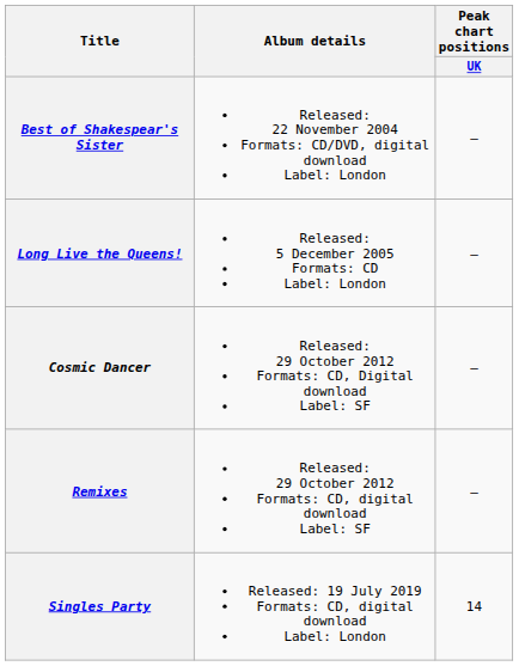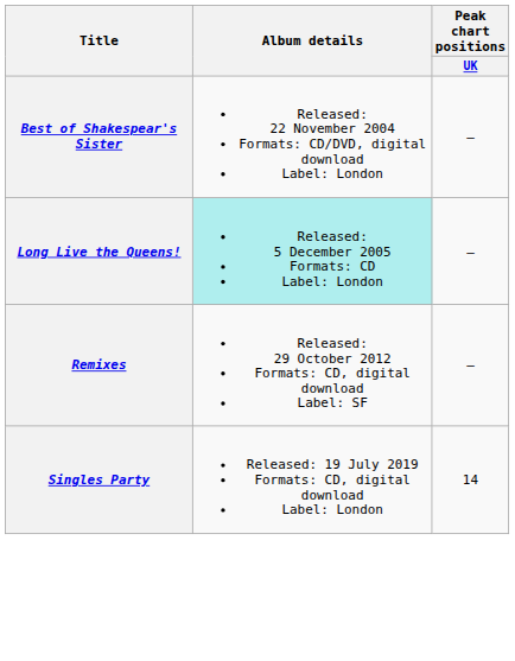 <table class="wikitable plainrowheaders" style="text-align:center;">
 <tr>
 <th scope="col" rowspan="2" style="width:14em;">Title</th>
 <th scope="col" rowspan="2" style="width:18em;">Album details</th>
 <th scope="col" colspan="1">Peak chart positions</th>
 </tr>
 <tr>
 <th scope="col" style="width:3em;font-size:90%;"><a href='#'>UK</a><br></th>
 </tr>
 <tr>
 <th scope="row"><em><a href='#'>Best of Shakespear's Sister</a></em></th>
 <td><br><ul><li>Released: 22 November 2004</li><li>Formats: CD/DVD, digital download</li><li>Label: London</li></ul></td>
 <td>—</td>
 </tr>
 <tr>
 <th scope="row"><em><a href='#'>Long Live the Queens!</a></em></th>
-<td><br><ul><li>Released: 5 December 2005</li><li>Formats: CD</li><li>Label: London</li></ul></td>
-<td>—</td>
-</tr>
-<tr>
-<th scope="row"><em>Cosmic Dancer</em></th>
-<td><br><ul><li>Released: 29 October 2012</li><li>Formats: CD, Digital download</li><li>Label: SF</li></ul></td>
+<td style="background: paleturquoise;"><br><ul><li>Released: 5 December 2005</li><li>Formats: CD</li><li>Label: London</li></ul></td>
 <td>—</td>
 </tr>
 <tr>
 <th scope="row"><em><a href='#'>Remixes</a></em></th>
 <td><br><ul><li>Released: 29 October 2012</li><li>Formats: CD, digital download</li><li>Label: SF</li></ul></td>
 <td>—</td>
 </tr>
 <tr>
 <th scope="row"><em><a href='#'>Singles Party</a></em></th>
 <td><br><ul><li>Released: 19 July 2019</li><li>Formats: CD, digital download</li><li>Label: London</li></ul></td>
 <td>14</td>
 </tr>
 </table>
